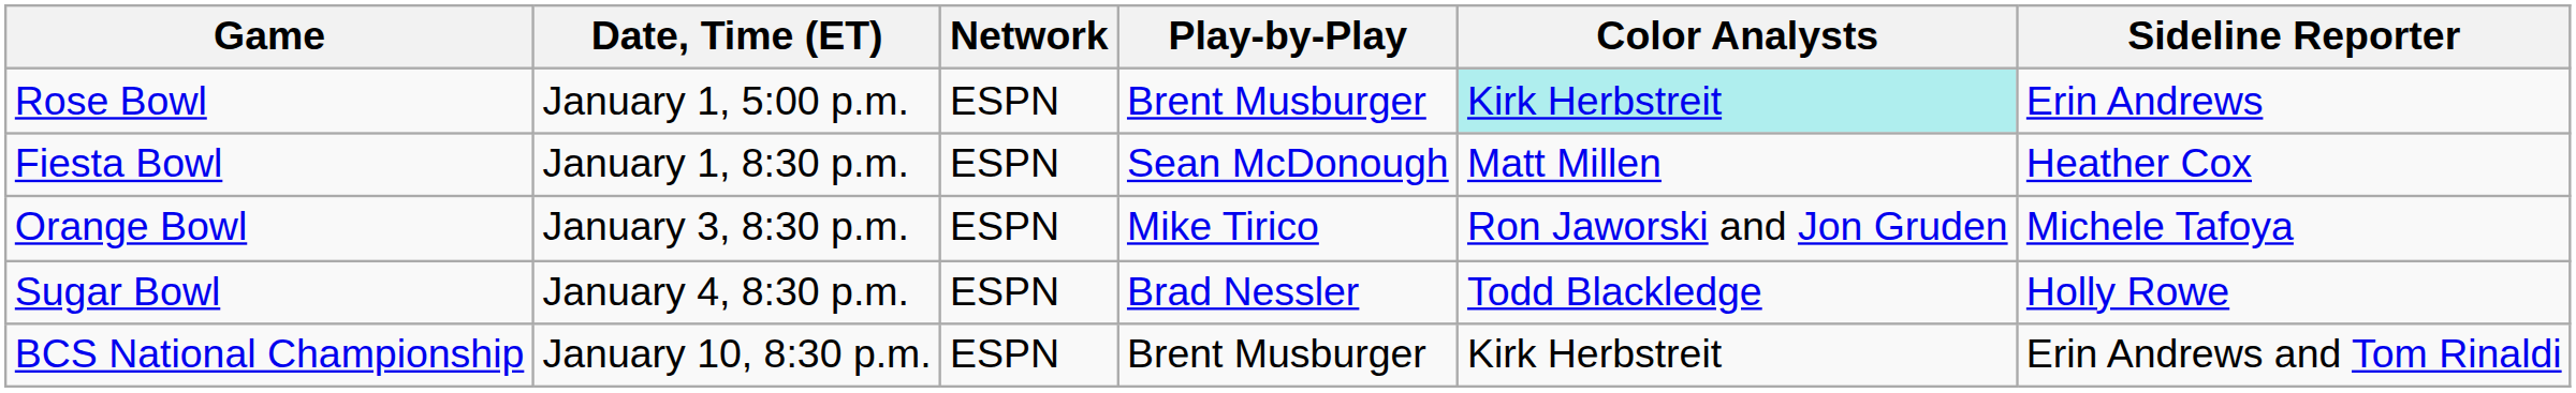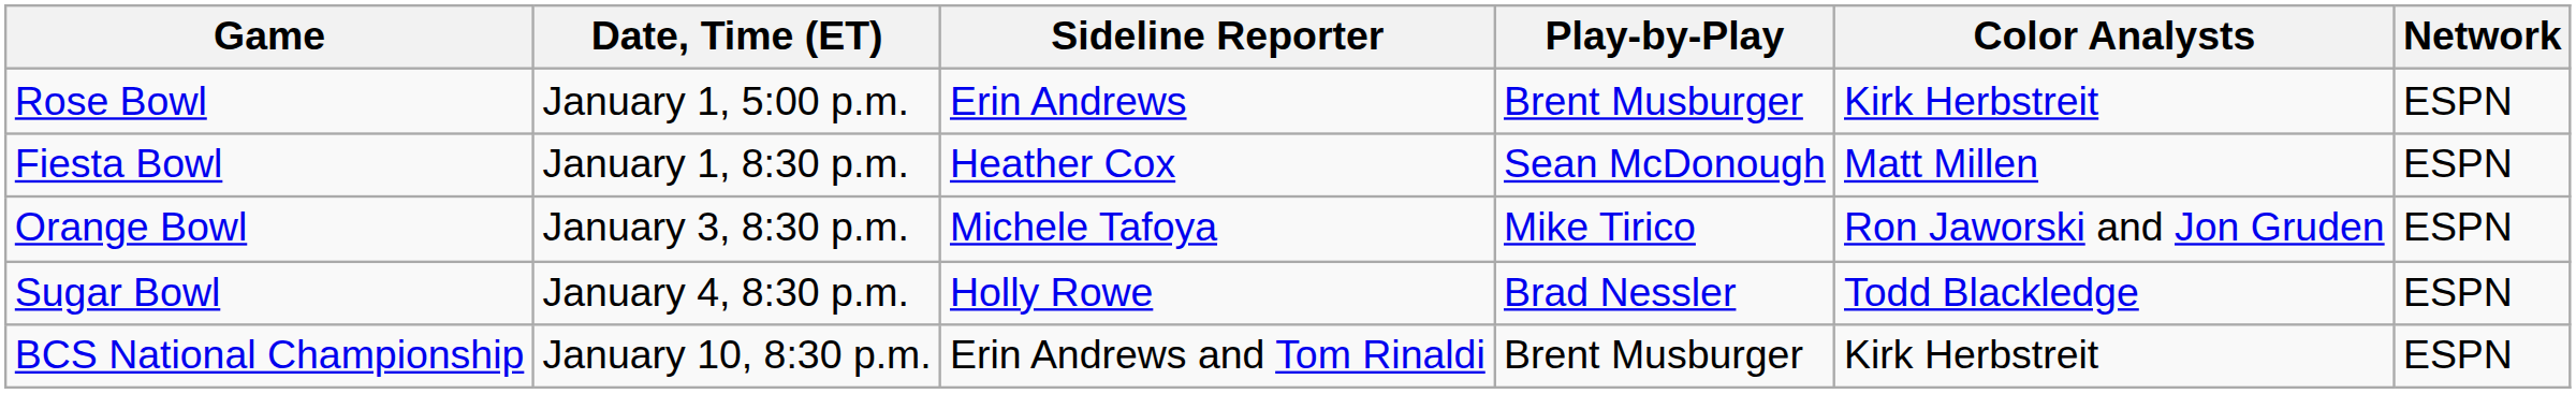 <table class="wikitable">
 <tr>
 <th>Game</th>
 <th>Date, Time (ET)</th>
-<th>Network</th>
+<th>Sideline Reporter</th>
 <th>Play-by-Play</th>
 <th>Color Analysts</th>
-<th>Sideline Reporter</th>
+<th>Network</th>
 </tr>
 <tr>
 <td><a href='#'>Rose Bowl</a></td>
 <td>January 1, 5:00 p.m.</td>
+<td><a href='#'>Erin Andrews</a></td>
+<td><a href='#'>Brent Musburger</a></td>
+<td><a href='#'>Kirk Herbstreit</a></td>
 <td>ESPN</td>
-<td><a href='#'>Brent Musburger</a></td>
-<td style="background: paleturquoise;"><a href='#'>Kirk Herbstreit</a></td>
-<td><a href='#'>Erin Andrews</a></td>
 </tr>
 <tr>
 <td><a href='#'>Fiesta Bowl</a></td>
 <td>January 1, 8:30 p.m.</td>
-<td>ESPN</td>
+<td><a href='#'>Heather Cox</a></td>
 <td><a href='#'>Sean McDonough</a></td>
 <td><a href='#'>Matt Millen</a></td>
-<td><a href='#'>Heather Cox</a></td>
+<td>ESPN</td>
 </tr>
 <tr>
 <td><a href='#'>Orange Bowl</a></td>
 <td>January 3, 8:30 p.m.</td>
-<td>ESPN</td>
+<td><a href='#'>Michele Tafoya</a></td>
 <td><a href='#'>Mike Tirico</a></td>
 <td><a href='#'>Ron Jaworski</a> and <a href='#'>Jon Gruden</a></td>
-<td><a href='#'>Michele Tafoya</a></td>
+<td>ESPN</td>
 </tr>
 <tr>
 <td><a href='#'>Sugar Bowl</a></td>
 <td>January 4, 8:30 p.m.</td>
-<td>ESPN</td>
+<td><a href='#'>Holly Rowe</a></td>
 <td><a href='#'>Brad Nessler</a></td>
 <td><a href='#'>Todd Blackledge</a></td>
-<td><a href='#'>Holly Rowe</a></td>
+<td>ESPN</td>
 </tr>
 <tr>
 <td><a href='#'>BCS National Championship</a></td>
 <td>January 10, 8:30 p.m.</td>
-<td>ESPN</td>
+<td>Erin Andrews and <a href='#'>Tom Rinaldi</a></td>
 <td>Brent Musburger</td>
 <td>Kirk Herbstreit</td>
-<td>Erin Andrews and <a href='#'>Tom Rinaldi</a></td>
+<td>ESPN</td>
 </tr>
 </table>
